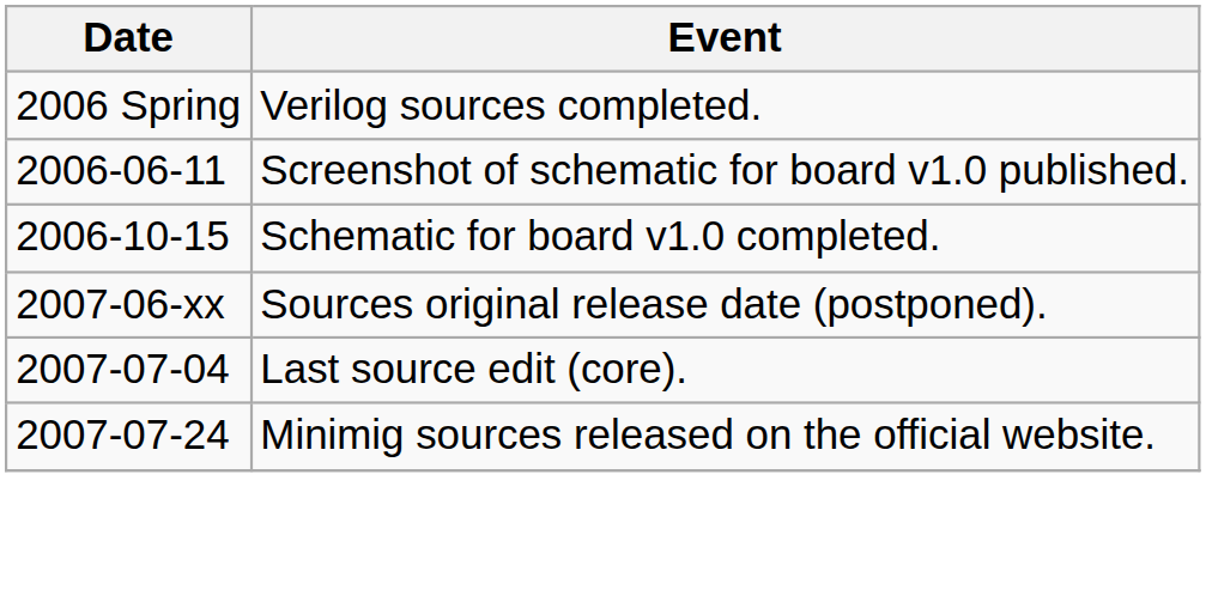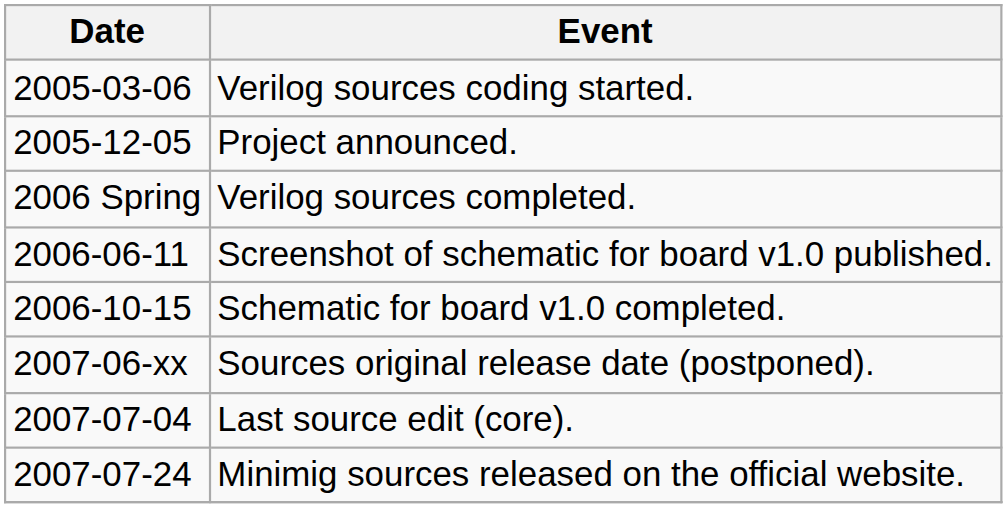 <table class="wikitable">
 <tr>
 <th>Date</th>
 <th>Event</th>
+</tr>
+<tr>
+<td>2005-03-06</td>
+<td>Verilog sources coding started.</td>
+</tr>
+<tr>
+<td>2005-12-05</td>
+<td>Project announced.</td>
 </tr>
 <tr>
 <td>2006 Spring</td>
 <td>Verilog sources completed. </td>
 </tr>
 <tr>
 <td>2006-06-11</td>
 <td>Screenshot of schematic for board v1.0 published.</td>
 </tr>
 <tr>
 <td>2006-10-15</td>
 <td>Schematic for board v1.0 completed.</td>
 </tr>
 <tr>
 <td>2007-06-xx</td>
 <td>Sources original release date (postponed).</td>
 </tr>
 <tr>
 <td>2007-07-04</td>
 <td>Last source edit (core).</td>
 </tr>
 <tr>
 <td>2007-07-24</td>
 <td>Minimig sources released on the official website.</td>
 </tr>
 <tr>
 </tr>
 </table>
